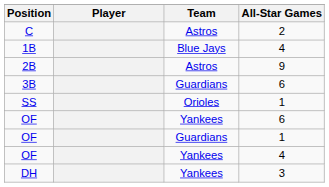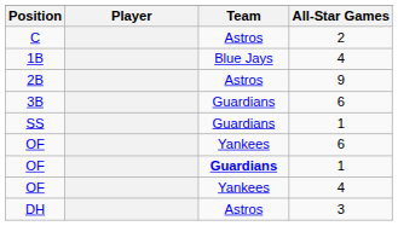 <table class="wikitable sortable plainrowheaders" style="text-align:center;">
 <tr>
 </tr>
 <tr>
 <th scope="col">Position</th>
 <th scope="col" style="width:150px;">Player</th>
 <th scope="col" style="width:100px;">Team</th>
 <th scope="col">All-Star Games</th>
 </tr>
 <tr>
 <td><a href='#'>C</a></td>
 <th scope="row" style="text-align:center"></th>
 <td><a href='#'>Astros</a></td>
 <td>2</td>
 </tr>
 <tr>
 <td><a href='#'>1B</a></td>
 <th scope="row" style="text-align:center"></th>
 <td><a href='#'>Blue Jays</a></td>
 <td>4</td>
 </tr>
 <tr>
 <td><a href='#'>2B</a></td>
 <th scope="row" style="text-align:center"></th>
 <td><a href='#'>Astros</a></td>
 <td>9</td>
 </tr>
 <tr>
 <td><a href='#'>3B</a></td>
 <th scope="row" style="text-align:center"></th>
 <td><a href='#'>Guardians</a></td>
 <td>6</td>
 </tr>
 <tr>
 <td><a href='#'>SS</a></td>
 <th scope="row" style="text-align:center"></th>
-<td><a href='#'>Orioles</a></td>
+<td><a href='#'>Guardians</a></td>
 <td>1</td>
 </tr>
 <tr>
 <td><a href='#'>OF</a></td>
 <th scope="row" style="text-align:center"></th>
 <td><a href='#'>Yankees</a></td>
 <td>6</td>
 </tr>
 <tr>
 <td><a href='#'>OF</a></td>
 <th scope="row" style="text-align:center"></th>
-<td><a href='#'>Guardians</a></td>
+<td><strong><a href='#'>Guardians</a></strong></td>
 <td>1</td>
 </tr>
 <tr>
 <td><a href='#'>OF</a></td>
 <th scope="row" style="text-align:center"></th>
 <td><a href='#'>Yankees</a></td>
 <td>4</td>
 </tr>
 <tr>
 <td><a href='#'>DH</a></td>
 <th scope="row" style="text-align:center"></th>
-<td><a href='#'>Yankees</a></td>
+<td><a href='#'>Astros</a></td>
 <td>3</td>
 </tr>
 </table>
